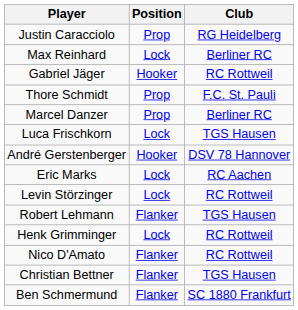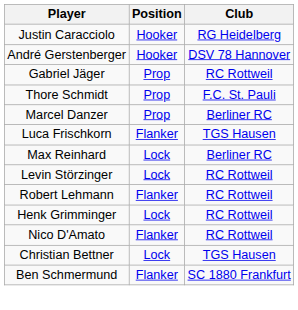 <table class="wikitable" style="text-align:center">
 <tr>
 <th>Player</th>
 <th>Position</th>
 <th>Club</th>
 </tr>
 <tr>
 <td>Justin Caracciolo</td>
-<td><a href='#'>Prop</a></td>
+<td><a href='#'>Hooker</a></td>
 <td> <a href='#'>RG Heidelberg</a></td>
 </tr>
 <tr>
-<td>Max Reinhard</td>
-<td><a href='#'>Lock</a></td>
-<td> <a href='#'>Berliner RC</a></td>
+<td>André Gerstenberger</td>
+<td><a href='#'>Hooker</a></td>
+<td> <a href='#'>DSV 78 Hannover</a></td>
 </tr>
 <tr>
 <td>Gabriel Jäger</td>
-<td><a href='#'>Hooker</a></td>
+<td><a href='#'>Prop</a></td>
 <td> <a href='#'>RC Rottweil</a></td>
 </tr>
 <tr>
 <td>Thore Schmidt</td>
 <td><a href='#'>Prop</a></td>
 <td> <a href='#'>F.C. St. Pauli</a></td>
 </tr>
 <tr>
 <td>Marcel Danzer</td>
 <td><a href='#'>Prop</a></td>
 <td> <a href='#'>Berliner RC</a></td>
 </tr>
 <tr>
 <td>Luca Frischkorn</td>
-<td><a href='#'>Lock</a></td>
+<td><a href='#'>Flanker</a></td>
 <td> <a href='#'>TGS Hausen</a></td>
 </tr>
 <tr>
-<td>André Gerstenberger</td>
-<td><a href='#'>Hooker</a></td>
-<td> <a href='#'>DSV 78 Hannover</a></td>
-</tr>
-<tr>
-<td>Eric Marks</td>
+<td>Max Reinhard</td>
 <td><a href='#'>Lock</a></td>
-<td> <a href='#'>RC Aachen</a></td>
+<td> <a href='#'>Berliner RC</a></td>
 </tr>
 <tr>
 <td>Levin Störzinger</td>
 <td><a href='#'>Lock</a></td>
 <td> <a href='#'>RC Rottweil</a></td>
 </tr>
 <tr>
 <td>Robert Lehmann</td>
 <td><a href='#'>Flanker</a></td>
-<td> <a href='#'>TGS Hausen</a></td>
+<td> <a href='#'>RC Rottweil</a></td>
 </tr>
 <tr>
 <td>Henk Grimminger</td>
 <td><a href='#'>Lock</a></td>
 <td> <a href='#'>RC Rottweil</a></td>
 </tr>
 <tr>
 <td>Nico D'Amato</td>
 <td><a href='#'>Flanker</a></td>
 <td> <a href='#'>RC Rottweil</a></td>
 </tr>
 <tr>
 <td>Christian Bettner</td>
-<td><a href='#'>Flanker</a></td>
+<td><a href='#'>Lock</a></td>
 <td> <a href='#'>TGS Hausen</a></td>
 </tr>
 <tr>
 <td>Ben Schmermund</td>
 <td><a href='#'>Flanker</a></td>
 <td> <a href='#'>SC 1880 Frankfurt</a></td>
 </tr>
 </table>
